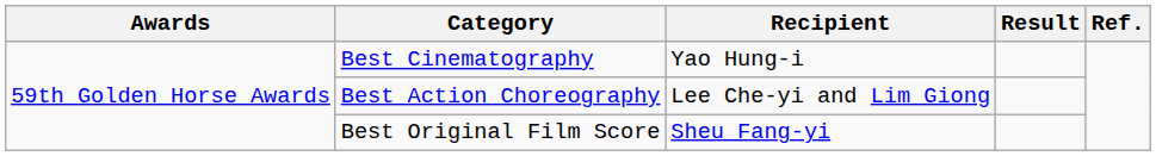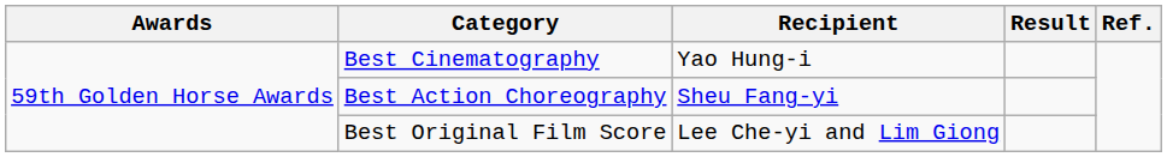 <table class="wikitable">
 <tr>
 <th>Awards</th>
 <th>Category</th>
 <th>Recipient</th>
 <th>Result</th>
 <th>Ref.</th>
 </tr>
 <tr>
 <td rowspan=3><a href='#'>59th Golden Horse Awards</a></td>
 <td><a href='#'>Best Cinematography</a></td>
 <td>Yao Hung-i</td>
 <td></td>
 <td rowspan=3></td>
 </tr>
 <tr>
 <td><a href='#'>Best Action Choreography</a></td>
-<td>Lee Che-yi and <a href='#'>Lim Giong</a></td>
+<td><a href='#'>Sheu Fang-yi</a></td>
 <td></td>
 </tr>
 <tr>
 <td>Best Original Film Score</td>
-<td><a href='#'>Sheu Fang-yi</a></td>
+<td>Lee Che-yi and <a href='#'>Lim Giong</a></td>
 <td></td>
 </tr>
 </table>
